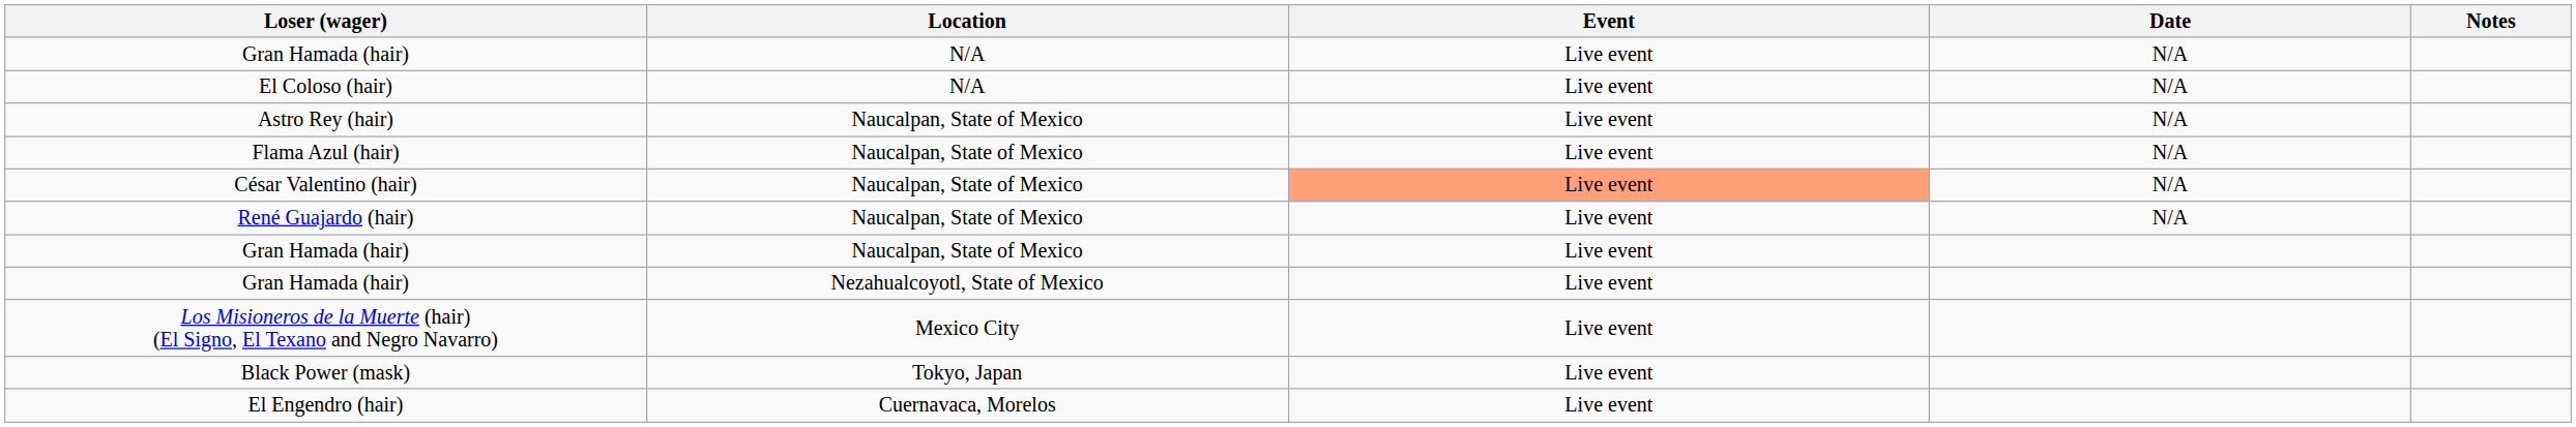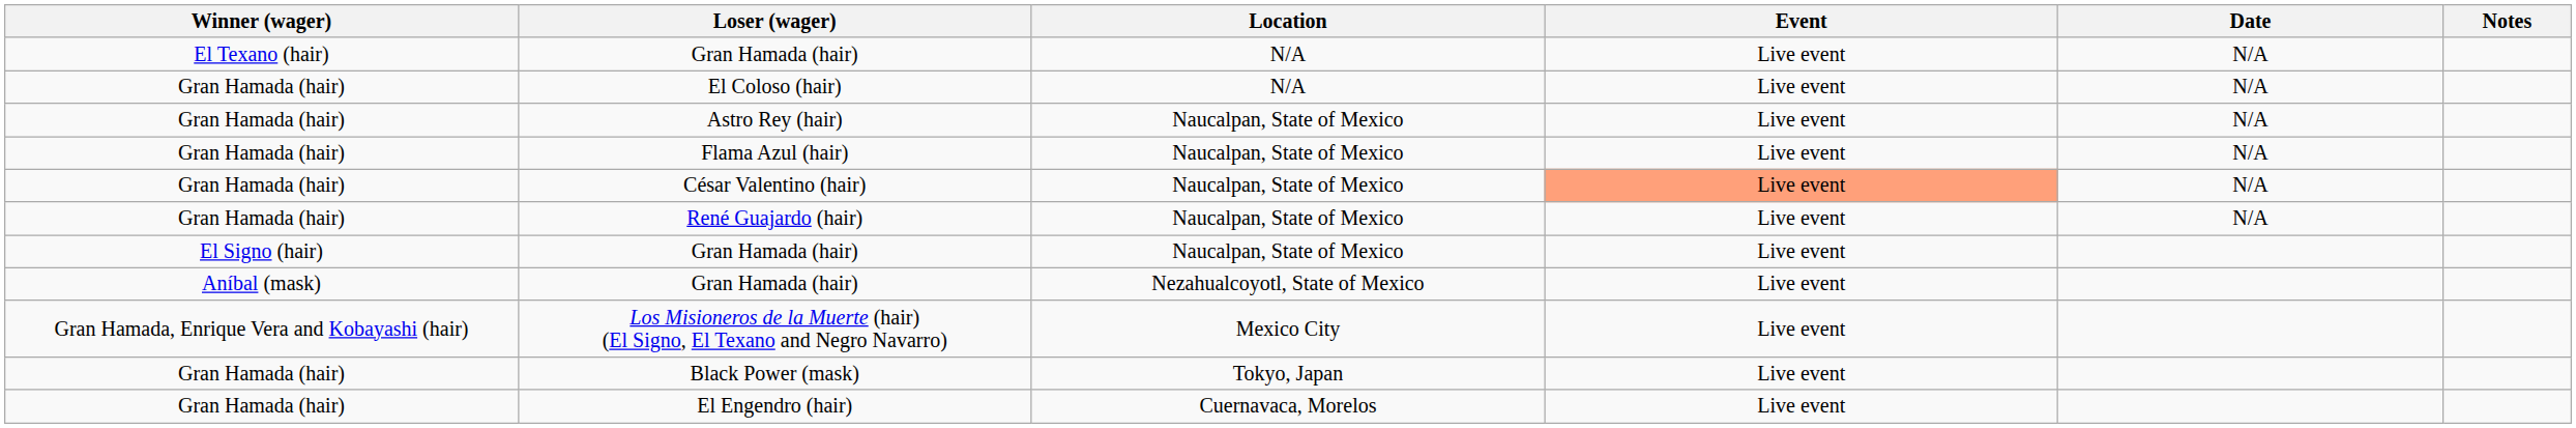 <table class="wikitable sortable" width=100%  style="text-align: center">
 <tr>
+<th width=20% scope="col">Winner (wager)</th>
 <th width=20% scope="col">Loser (wager)</th>
 <th width=20% scope="col">Location</th>
 <th width=20% scope="col">Event</th>
 <th width=15% scope="col">Date</th>
 <th class="unsortable" width=5% scope="col">Notes</th>
 </tr>
 <tr>
+<td><a href='#'>El Texano</a>  (hair)</td>
 <td>Gran Hamada (hair)</td>
 <td>N/A</td>
 <td>Live event</td>
 <td>N/A</td>
 <td> </td>
 </tr>
 <tr>
+<td>Gran Hamada  (hair)</td>
 <td>El Coloso (hair)</td>
 <td>N/A</td>
 <td>Live event</td>
 <td>N/A</td>
 <td> </td>
 </tr>
 <tr>
+<td>Gran Hamada  (hair)</td>
 <td>Astro Rey (hair)</td>
 <td>Naucalpan, State of Mexico</td>
 <td>Live event</td>
 <td>N/A</td>
 <td> </td>
 </tr>
 <tr>
+<td>Gran Hamada  (hair)</td>
 <td>Flama Azul (hair)</td>
 <td>Naucalpan, State of Mexico</td>
 <td>Live event</td>
 <td>N/A</td>
 <td> </td>
 </tr>
 <tr>
+<td>Gran Hamada  (hair)</td>
 <td>César Valentino (hair)</td>
 <td>Naucalpan, State of Mexico</td>
 <td style="background: lightsalmon;">Live event</td>
 <td>N/A</td>
 <td> </td>
 </tr>
 <tr>
+<td>Gran Hamada  (hair)</td>
 <td><a href='#'>René Guajardo</a> (hair)</td>
 <td>Naucalpan, State of Mexico</td>
 <td>Live event</td>
 <td>N/A</td>
 <td></td>
 </tr>
 <tr>
+<td><a href='#'>El Signo</a> (hair)</td>
 <td>Gran Hamada (hair)</td>
 <td>Naucalpan, State of Mexico</td>
 <td>Live event</td>
 <td></td>
 <td></td>
 </tr>
 <tr>
+<td><a href='#'>Aníbal</a> (mask)</td>
 <td>Gran Hamada (hair)</td>
 <td>Nezahualcoyotl, State of Mexico</td>
 <td>Live event</td>
 <td></td>
 <td></td>
 </tr>
 <tr>
+<td>Gran Hamada, Enrique Vera and <a href='#'>Kobayashi</a> (hair)</td>
 <td><em><a href='#'>Los Misioneros de la Muerte</a></em> (hair)<br>(<a href='#'>El Signo</a>, <a href='#'>El Texano</a> and Negro Navarro)</td>
 <td>Mexico City</td>
 <td>Live event</td>
 <td></td>
 <td></td>
 </tr>
 <tr>
+<td>Gran Hamada (hair)</td>
 <td>Black Power (mask)</td>
 <td>Tokyo, Japan</td>
 <td>Live event</td>
 <td></td>
 <td> </td>
 </tr>
 <tr>
+<td>Gran Hamada (hair)</td>
 <td>El Engendro (hair)</td>
 <td>Cuernavaca, Morelos</td>
 <td>Live event</td>
 <td></td>
 <td> </td>
 </tr>
 </table>
